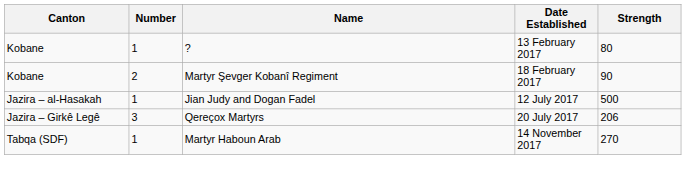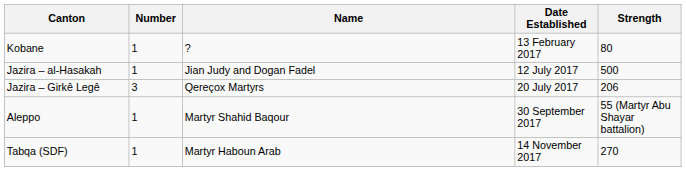 <table class="wikitable sortable" style="width:80%;">
 <tr>
 <th style="width:15%;">Canton</th>
 <th style="width:5%;">Number</th>
 <th style="width:40%;">Name</th>
 <th style="width:10%;">Date Established</th>
 <th style="width:10%;">Strength</th>
 </tr>
 <tr>
 <td>Kobane</td>
 <td>1</td>
 <td>?</td>
 <td>13 February 2017</td>
 <td>80</td>
 </tr>
 <tr>
-<td>Kobane</td>
-<td>2</td>
-<td>Martyr Şevger Kobanî Regiment</td>
-<td>18 February 2017</td>
-<td>90</td>
-</tr>
-<tr>
 <td>Jazira – al-Hasakah</td>
 <td>1</td>
 <td>Jian Judy and Dogan Fadel</td>
 <td>12 July 2017</td>
 <td>500</td>
 </tr>
 <tr>
 <td>Jazira – Girkê Legê</td>
 <td>3</td>
 <td>Qereçox Martyrs</td>
 <td>20 July 2017</td>
 <td>206</td>
 </tr>
 <tr>
+<td>Aleppo</td>
+<td>1</td>
+<td>Martyr Shahid Baqour</td>
+<td>30 September 2017</td>
+<td>55 (Martyr Abu Shayar battalion)</td>
+</tr>
+<tr>
 <td>Tabqa (SDF)</td>
 <td>1</td>
 <td>Martyr Haboun Arab</td>
 <td>14 November 2017</td>
 <td>270</td>
 </tr>
 </table>
